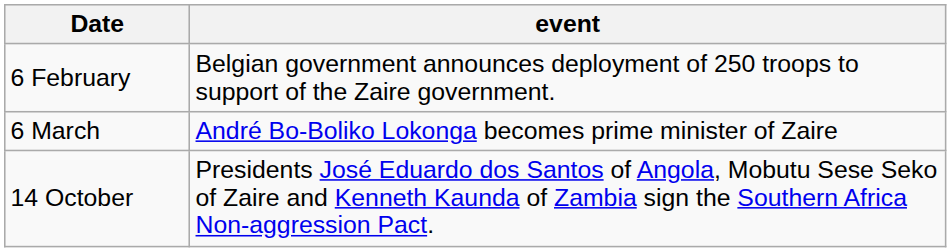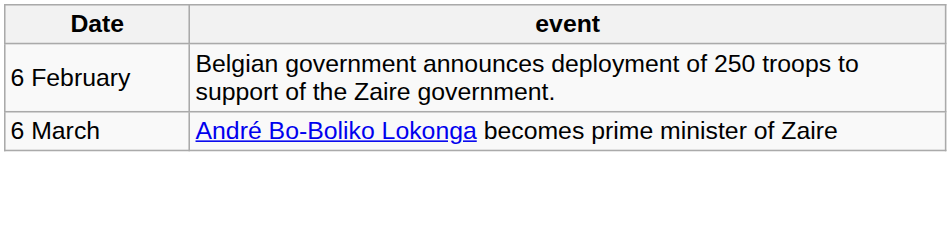 <table class=wikitable>
 <tr>
 <th style="width:7em">Date</th>
 <th>event</th>
 </tr>
 <tr>
 <td>6 February</td>
 <td>Belgian government announces deployment of 250 troops to support of the Zaire government.</td>
 </tr>
 <tr>
 <td>6 March</td>
 <td><a href='#'>André Bo-Boliko Lokonga</a> becomes prime minister of Zaire</td>
 </tr>
-<tr>
-<td>14 October</td>
-<td>Presidents <a href='#'>José Eduardo dos Santos</a> of <a href='#'>Angola</a>, Mobutu Sese Seko of Zaire and <a href='#'>Kenneth Kaunda</a> of <a href='#'>Zambia</a> sign the <a href='#'>Southern Africa Non-aggression Pact</a>.</td>
-</tr>
 </table>
